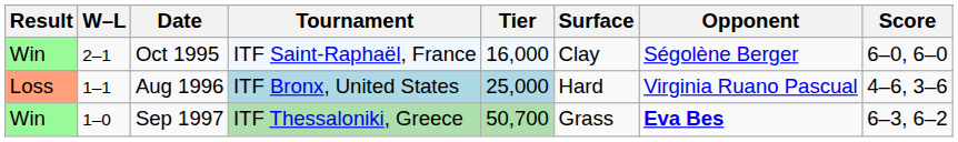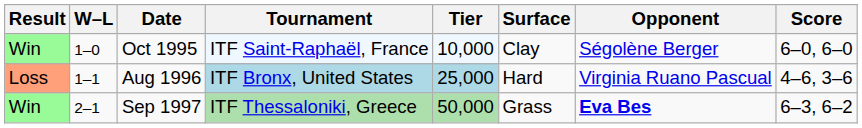 <table class="sortable wikitable">
 <tr>
 <th>Result</th>
 <th class=unsortable>W–L</th>
 <th>Date</th>
 <th>Tournament</th>
 <th>Tier</th>
 <th>Surface</th>
 <th>Opponent</th>
 <th class=unsortable>Score</th>
 </tr>
 <tr>
 <td style="background:#98fb98;">Win</td>
-<td><small>2–1</small></td>
+<td><small>1–0</small></td>
 <td>Oct 1995</td>
 <td style="background:#f0f8ff;">ITF <a href='#'>Saint-Raphaël</a>, France</td>
-<td style="background:#f0f8ff;">16,000</td>
+<td style="background:#f0f8ff;">10,000</td>
 <td>Clay</td>
 <td> <a href='#'>Ségolène Berger</a></td>
 <td>6–0, 6–0</td>
 </tr>
 <tr>
 <td style="background:#ffa07a;">Loss</td>
 <td><small>1–1</small></td>
 <td>Aug 1996</td>
 <td style="background:lightblue;">ITF <a href='#'>Bronx</a>, United States</td>
 <td style="background:lightblue;">25,000</td>
 <td>Hard</td>
 <td> <a href='#'>Virginia Ruano Pascual</a></td>
 <td>4–6, 3–6</td>
 </tr>
 <tr>
 <td style="background:#98fb98;">Win</td>
-<td><small>1–0</small></td>
+<td><small>2–1</small></td>
 <td>Sep 1997</td>
 <td bgcolor="#ADDFAD">ITF <a href='#'>Thessaloniki</a>, Greece</td>
-<td bgcolor="#ADDFAD">50,700</td>
+<td bgcolor="#ADDFAD">50,000</td>
 <td>Grass</td>
 <td><strong> <a href='#'>Eva Bes</a></strong></td>
 <td>6–3, 6–2</td>
 </tr>
 </table>
